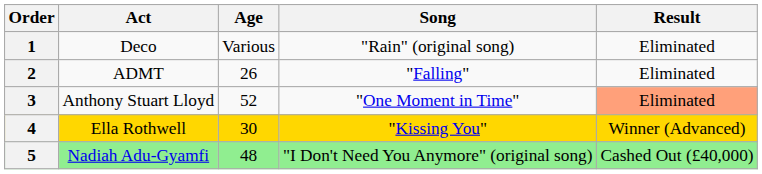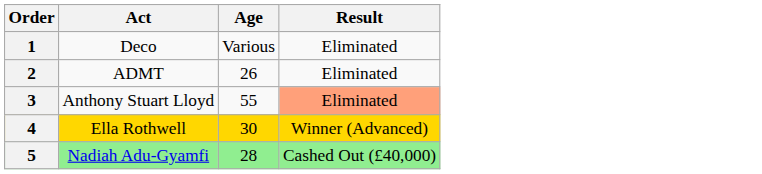 <table class="wikitable plainrowheaders" style="text-align:center;">
 <tr>
 <th scope="col">Order</th>
 <th scope="col">Act</th>
 <th scope="col">Age</th>
-<th scope="col">Song</th>
 <th scope="col">Result</th>
 </tr>
 <tr>
 <th>1</th>
 <td>Deco</td>
 <td>Various</td>
-<td>"Rain" (original song)</td>
 <td>Eliminated</td>
 </tr>
 <tr>
 <th>2</th>
 <td>ADMT</td>
 <td>26</td>
-<td>"<a href='#'>Falling</a>"</td>
 <td>Eliminated</td>
 </tr>
 <tr>
 <th>3</th>
 <td>Anthony Stuart Lloyd</td>
-<td>52</td>
-<td>"<a href='#'>One Moment in Time</a>"</td>
+<td>55</td>
 <td style="background: lightsalmon;">Eliminated</td>
 </tr>
 <tr style="background:gold;">
 <th>4</th>
 <td>Ella Rothwell</td>
 <td>30</td>
-<td>"<a href='#'>Kissing You</a>"</td>
 <td>Winner (Advanced)</td>
 </tr>
 <tr style="background:lightgreen;">
 <th>5</th>
 <td><a href='#'>Nadiah Adu-Gyamfi</a></td>
-<td>48</td>
-<td>"I Don't Need You Anymore" (original song)</td>
+<td>28</td>
 <td>Cashed Out (£40,000)</td>
 </tr>
 </table>
